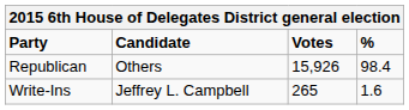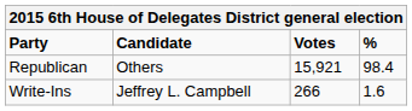 <table class="wikitable">
 <tr>
 <th colspan="4">2015 6th House of Delegates District general election</th>
 </tr>
 <tr>
 <td><strong>Party</strong></td>
 <td><strong>Candidate</strong></td>
 <td><strong>Votes</strong></td>
 <td><strong>%</strong></td>
 </tr>
 <tr>
 <td>Republican</td>
 <td>Others</td>
-<td>15,926</td>
+<td>15,921</td>
 <td>98.4</td>
 </tr>
 <tr>
 <td>Write-Ins</td>
 <td>Jeffrey L. Campbell</td>
-<td>265</td>
+<td>266</td>
 <td>1.6</td>
 </tr>
 </table>
